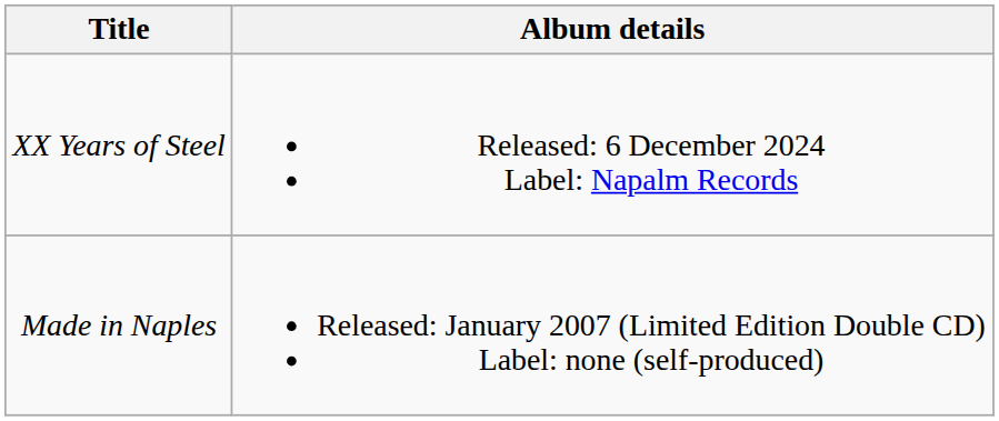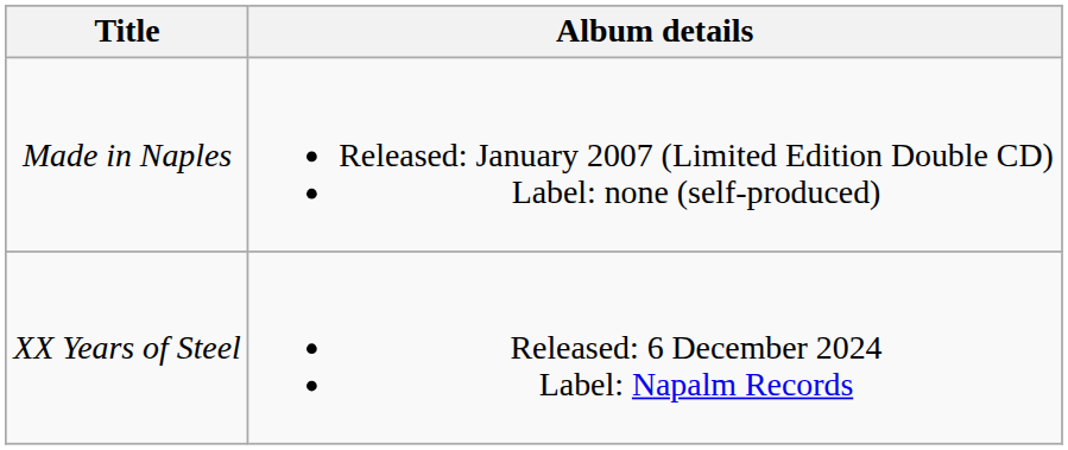 <table class="wikitable plainrowheaders" style="text-align:center;">
 <tr>
 <th>Title</th>
 <th>Album details</th>
 </tr>
 <tr>
+<td><em>Made in Naples</em></td>
+<td><br><ul><li>Released: January 2007 (Limited Edition Double CD)</li><li>Label: none (self-produced)</li></ul></td>
+</tr>
+<tr>
 <td><em>XX Years of Steel</em></td>
 <td><br><ul><li>Released: 6 December 2024</li><li>Label: <a href='#'>Napalm Records</a></li></ul></td>
 </tr>
-<tr>
-<td><em>Made in Naples</em></td>
-<td><br><ul><li>Released: January 2007 (Limited Edition Double CD)</li><li>Label: none (self-produced)</li></ul></td>
-</tr>
 </table>
